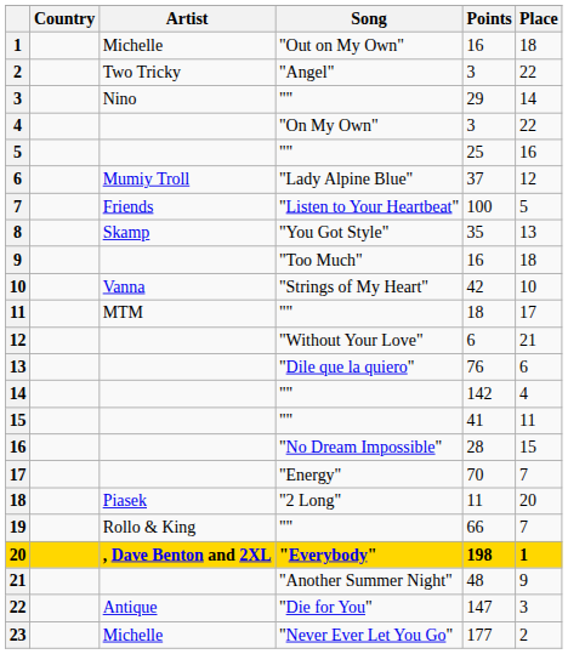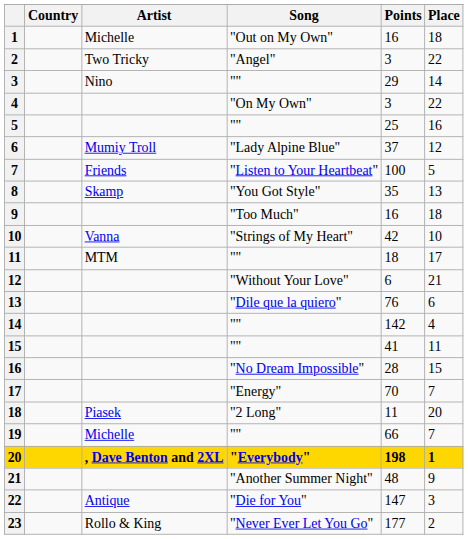 <table class="sortable wikitable plainrowheaders">
 <tr>
 </tr>
 <tr>
 <th scope="col"></th>
 <th scope="col">Country</th>
 <th scope="col">Artist</th>
 <th scope="col">Song</th>
 <th scope="col">Points</th>
 <th scope="col">Place</th>
 </tr>
 <tr>
 <th scope="row" style="text-align:center;">1</th>
 <td></td>
 <td>Michelle</td>
 <td>"Out on My Own"</td>
 <td>16</td>
 <td>18</td>
 </tr>
 <tr>
 <th scope="row" style="text-align:center;">2</th>
 <td></td>
 <td>Two Tricky</td>
 <td>"Angel"</td>
 <td>3</td>
 <td>22</td>
 </tr>
 <tr>
 <th scope="row" style="text-align:center;">3</th>
 <td></td>
 <td>Nino</td>
 <td>""</td>
 <td>29</td>
 <td>14</td>
 </tr>
 <tr>
 <th scope="row" style="text-align:center;">4</th>
 <td></td>
 <td></td>
 <td>"On My Own"</td>
 <td>3</td>
 <td>22</td>
 </tr>
 <tr>
 <th scope="row" style="text-align:center;">5</th>
 <td></td>
 <td></td>
 <td>""</td>
 <td>25</td>
 <td>16</td>
 </tr>
 <tr>
 <th scope="row" style="text-align:center;">6</th>
 <td></td>
 <td><a href='#'>Mumiy Troll</a></td>
 <td>"Lady Alpine Blue"</td>
 <td>37</td>
 <td>12</td>
 </tr>
 <tr>
 <th scope="row" style="text-align:center;">7</th>
 <td></td>
 <td><a href='#'>Friends</a></td>
 <td>"<a href='#'>Listen to Your Heartbeat</a>"</td>
 <td>100</td>
 <td>5</td>
 </tr>
 <tr>
 <th scope="row" style="text-align:center;">8</th>
 <td></td>
 <td><a href='#'>Skamp</a></td>
 <td>"You Got Style"</td>
 <td>35</td>
 <td>13</td>
 </tr>
 <tr>
 <th scope="row" style="text-align:center;">9</th>
 <td></td>
 <td></td>
 <td>"Too Much"</td>
 <td>16</td>
 <td>18</td>
 </tr>
 <tr>
 <th scope="row" style="text-align:center;">10</th>
 <td></td>
 <td><a href='#'>Vanna</a></td>
 <td>"Strings of My Heart"</td>
 <td>42</td>
 <td>10</td>
 </tr>
 <tr>
 <th scope="row" style="text-align:center;">11</th>
 <td></td>
 <td>MTM</td>
 <td>""</td>
 <td>18</td>
 <td>17</td>
 </tr>
 <tr>
 <th scope="row" style="text-align:center;">12</th>
 <td></td>
 <td></td>
 <td>"Without Your Love"</td>
 <td>6</td>
 <td>21</td>
 </tr>
 <tr>
 <th scope="row" style="text-align:center;">13</th>
 <td></td>
 <td></td>
 <td>"<a href='#'>Dile que la quiero</a>"</td>
 <td>76</td>
 <td>6</td>
 </tr>
 <tr>
 <th scope="row" style="text-align:center;">14</th>
 <td></td>
 <td></td>
 <td>""</td>
 <td>142</td>
 <td>4</td>
 </tr>
 <tr>
 <th scope="row" style="text-align:center;">15</th>
 <td></td>
 <td></td>
 <td>""</td>
 <td>41</td>
 <td>11</td>
 </tr>
 <tr>
 <th scope="row" style="text-align:center;">16</th>
 <td></td>
 <td></td>
 <td>"<a href='#'>No Dream Impossible</a>"</td>
 <td>28</td>
 <td>15</td>
 </tr>
 <tr>
 <th scope="row" style="text-align:center;">17</th>
 <td></td>
 <td></td>
 <td>"Energy"</td>
 <td>70</td>
 <td>7</td>
 </tr>
 <tr>
 <th scope="row" style="text-align:center;">18</th>
 <td></td>
 <td><a href='#'>Piasek</a></td>
 <td>"2 Long"</td>
 <td>11</td>
 <td>20</td>
 </tr>
 <tr>
 <th scope="row" style="text-align:center;">19</th>
 <td></td>
-<td>Rollo & King</td>
+<td><a href='#'>Michelle</a></td>
 <td>""</td>
 <td>66</td>
 <td>7</td>
 </tr>
 <tr style="font-weight:bold; background:gold;">
 <th scope="row" style="text-align:center; font-weight:bold; background:gold;">20</th>
 <td></td>
 <td>, <a href='#'>Dave Benton</a> and <a href='#'>2XL</a></td>
 <td>"<a href='#'>Everybody</a>"</td>
 <td>198</td>
 <td>1</td>
 </tr>
 <tr>
 <th scope="row" style="text-align:center;">21</th>
 <td></td>
 <td></td>
 <td>"Another Summer Night"</td>
 <td>48</td>
 <td>9</td>
 </tr>
 <tr>
 <th scope="row" style="text-align:center;">22</th>
 <td></td>
 <td><a href='#'>Antique</a></td>
 <td>"<a href='#'>Die for You</a>"</td>
 <td>147</td>
 <td>3</td>
 </tr>
 <tr>
 <th scope="row" style="text-align:center;">23</th>
 <td></td>
-<td><a href='#'>Michelle</a></td>
+<td>Rollo & King</td>
 <td>"<a href='#'>Never Ever Let You Go</a>"</td>
 <td>177</td>
 <td>2</td>
 </tr>
 </table>
